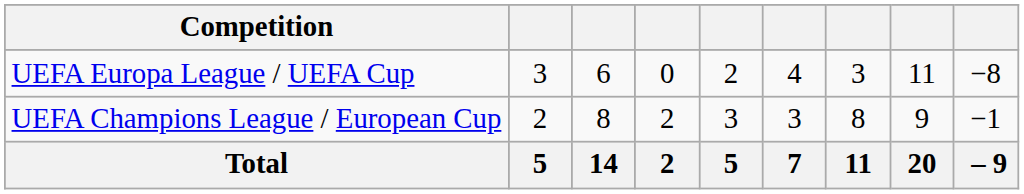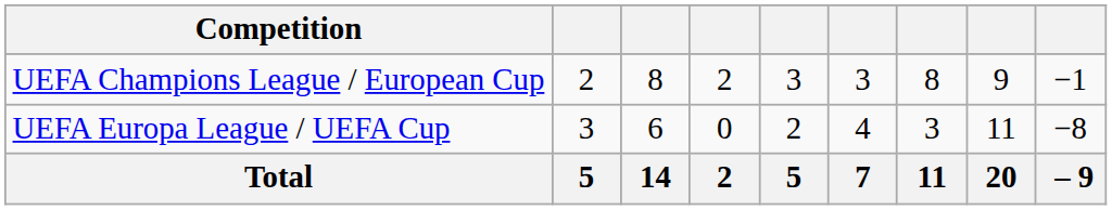 <table class="wikitable" style="text-align:center">
 <tr>
 <th>Competition</th>
 <th style="width:28px"></th>
 <th style="width:28px"></th>
 <th style="width:28px"></th>
 <th style="width:28px"></th>
 <th style="width:28px"></th>
 <th style="width:28px"></th>
 <th style="width:28px"></th>
 <th style="width:28px"></th>
 </tr>
 <tr>
+<td align=left><a href='#'>UEFA Champions League</a> / <a href='#'>European Cup</a></td>
+<td>2</td>
+<td>8</td>
+<td>2</td>
+<td>3</td>
+<td>3</td>
+<td>8</td>
+<td>9</td>
+<td>−1</td>
+</tr>
+<tr>
 <td align=left><a href='#'>UEFA Europa League</a> / <a href='#'>UEFA Cup</a></td>
 <td>3</td>
 <td>6</td>
 <td>0</td>
 <td>2</td>
 <td>4</td>
 <td>3</td>
 <td>11</td>
 <td>−8</td>
-</tr>
-<tr>
-<td align=left><a href='#'>UEFA Champions League</a> / <a href='#'>European Cup</a></td>
-<td>2</td>
-<td>8</td>
-<td>2</td>
-<td>3</td>
-<td>3</td>
-<td>8</td>
-<td>9</td>
-<td>−1</td>
 </tr>
 <tr>
 <th>Total</th>
 <th>5</th>
 <th>14</th>
 <th>2</th>
 <th>5</th>
 <th>7</th>
 <th>11</th>
 <th>20</th>
 <th> – 9</th>
 </tr>
 </table>
